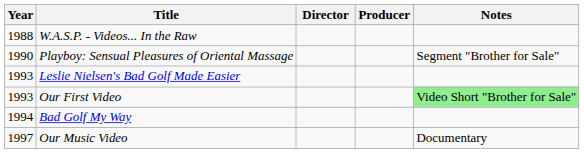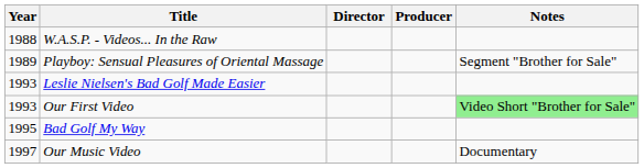 <table class="wikitable">
 <tr>
 <th>Year</th>
 <th>Title</th>
 <th width=65>Director</th>
 <th width=65>Producer</th>
 <th>Notes</th>
 </tr>
 <tr>
 <td>1988</td>
 <td><em>W.A.S.P. - Videos... In the Raw</em></td>
 <td></td>
 <td></td>
 <td></td>
 </tr>
 <tr>
-<td>1990</td>
+<td>1989</td>
 <td><em>Playboy: Sensual Pleasures of Oriental Massage</em></td>
 <td></td>
 <td></td>
 <td>Segment "Brother for Sale"</td>
 </tr>
 <tr>
 <td>1993</td>
 <td><em><a href='#'>Leslie Nielsen's Bad Golf Made Easier</a></em></td>
 <td></td>
 <td></td>
 <td></td>
 </tr>
 <tr>
 <td>1993</td>
 <td><em>Our First Video</em></td>
 <td></td>
 <td></td>
 <td style="background: lightgreen;">Video Short "Brother for Sale"</td>
 </tr>
 <tr>
-<td>1994</td>
+<td>1995</td>
 <td><em><a href='#'>Bad Golf My Way</a></em></td>
 <td></td>
 <td></td>
 <td></td>
 </tr>
 <tr>
 <td>1997</td>
 <td><em>Our Music Video</em></td>
 <td></td>
 <td></td>
 <td>Documentary</td>
 </tr>
 </table>
